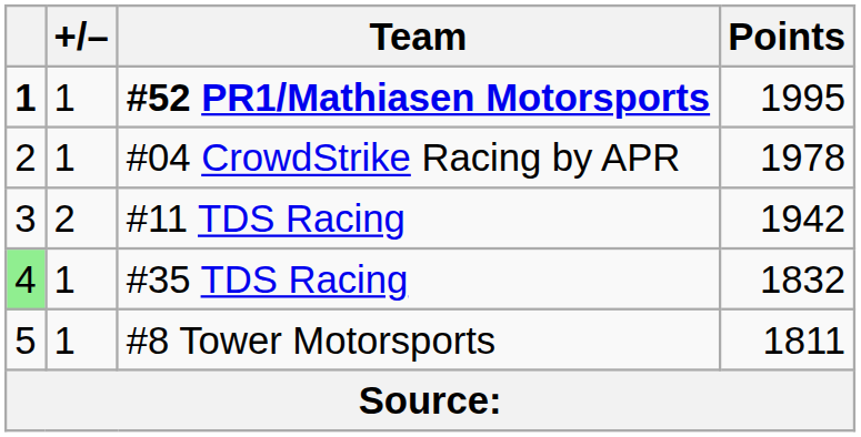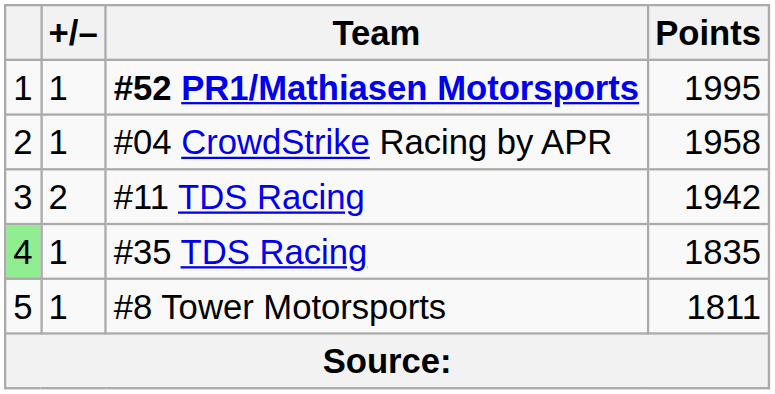 <table class="wikitable" style="font-size: 95%;">
 <tr>
 <th scope="col"></th>
 <th scope="col">+/–</th>
 <th scope="col">Team</th>
 <th scope="col">Points</th>
 </tr>
 <tr>
-<td align=center><strong>1</strong></td>
+<td align=center>1</td>
 <td align="left"> 1</td>
 <td><strong> #52 <a href='#'>PR1/Mathiasen Motorsports</a></strong></td>
 <td align=right>1995</td>
 </tr>
 <tr>
 <td align=center>2</td>
 <td align="left"> 1</td>
 <td> #04 <a href='#'>CrowdStrike</a> Racing by APR</td>
-<td align=right>1978</td>
+<td align=right>1958</td>
 </tr>
 <tr>
 <td align=center>3</td>
 <td align="left"> 2</td>
 <td> #11 <a href='#'>TDS Racing</a></td>
 <td align=right>1942</td>
 </tr>
 <tr>
 <td align=center style="background: lightgreen;">4</td>
 <td align="left"> 1</td>
 <td> #35 <a href='#'>TDS Racing</a></td>
-<td align=right>1832</td>
+<td align=right>1835</td>
 </tr>
 <tr>
 <td align=center>5</td>
 <td align="left"> 1</td>
 <td> #8 Tower Motorsports</td>
 <td align=right>1811</td>
 </tr>
 <tr>
 <th colspan=5>Source:</th>
 </tr>
 </table>
